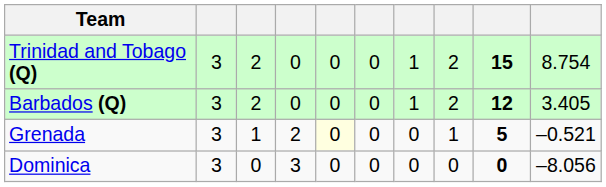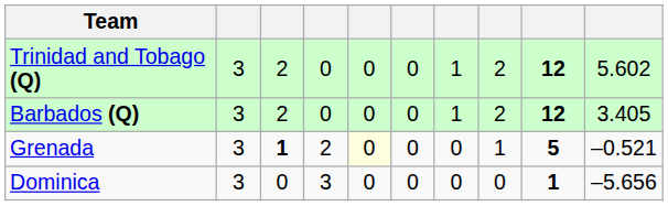 <table class="wikitable" style="text-align:center">
 <tr>
 <th width="150">Team</th>
 <th width="25"></th>
 <th width="25"></th>
 <th width="25"></th>
 <th width="25"></th>
 <th width="25"></th>
 <th width="25"></th>
 <th width="25"></th>
 <th width="40"></th>
 <th width="50"></th>
 </tr>
 <tr style="background:#cfc">
 <td style="text-align:left"><a href='#'>Trinidad and Tobago</a> <strong>(Q)</strong></td>
 <td>3</td>
 <td>2</td>
 <td>0</td>
 <td>0</td>
 <td>0</td>
 <td>1</td>
 <td>2</td>
-<td><strong>15</strong></td>
-<td>8.754</td>
+<td><strong>12</strong></td>
+<td>5.602</td>
 </tr>
 <tr style="background:#cfc">
 <td style="text-align:left"><a href='#'>Barbados</a>  <strong>(Q)</strong></td>
 <td>3</td>
 <td>2</td>
 <td>0</td>
 <td>0</td>
 <td>0</td>
 <td>1</td>
 <td>2</td>
 <td><strong>12</strong></td>
 <td>3.405</td>
 </tr>
 <tr>
 <td style="text-align:left"><a href='#'>Grenada</a></td>
 <td>3</td>
-<td>1</td>
+<td><strong>1</strong></td>
 <td>2</td>
 <td style="background: lightyellow;">0</td>
 <td>0</td>
 <td>0</td>
 <td>1</td>
 <td><strong>5</strong></td>
 <td>–0.521</td>
 </tr>
 <tr>
 <td style="text-align:left"><a href='#'>Dominica</a></td>
 <td>3</td>
 <td>0</td>
 <td>3</td>
 <td>0</td>
 <td>0</td>
 <td>0</td>
 <td>0</td>
-<td><strong>0</strong></td>
-<td>–8.056</td>
+<td><strong>1</strong></td>
+<td>–5.656</td>
 </tr>
 </table>
